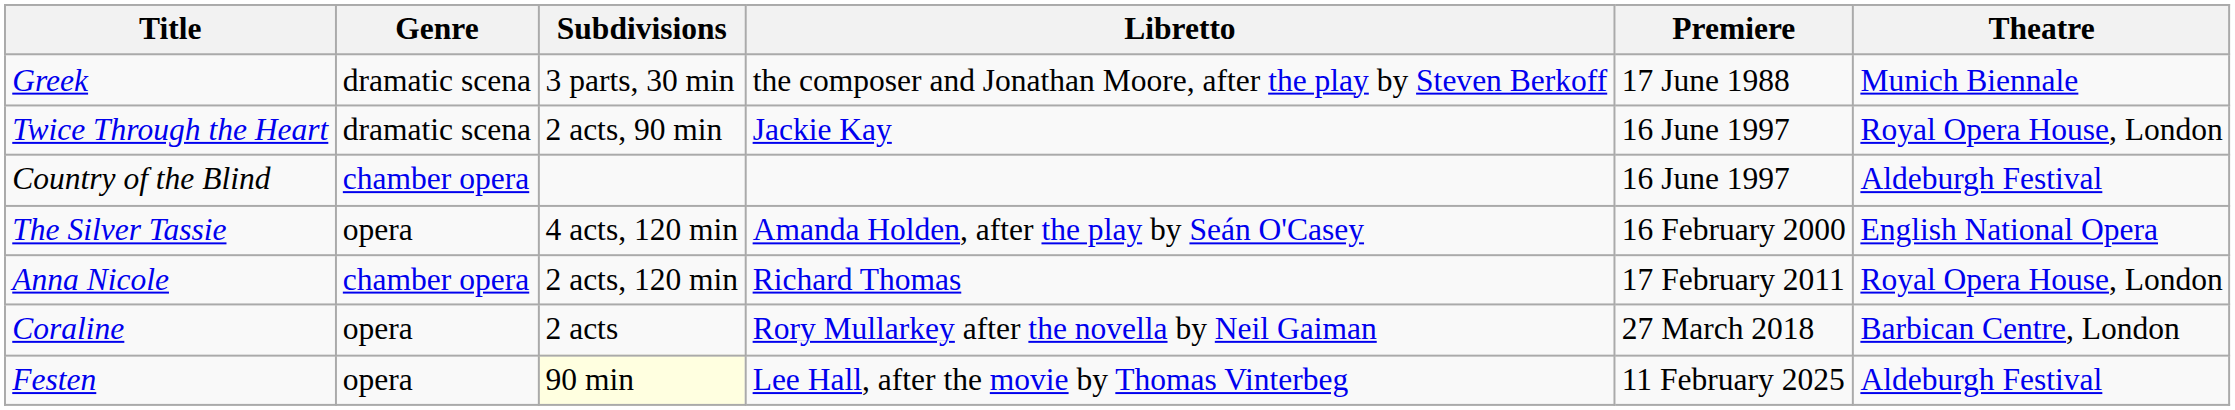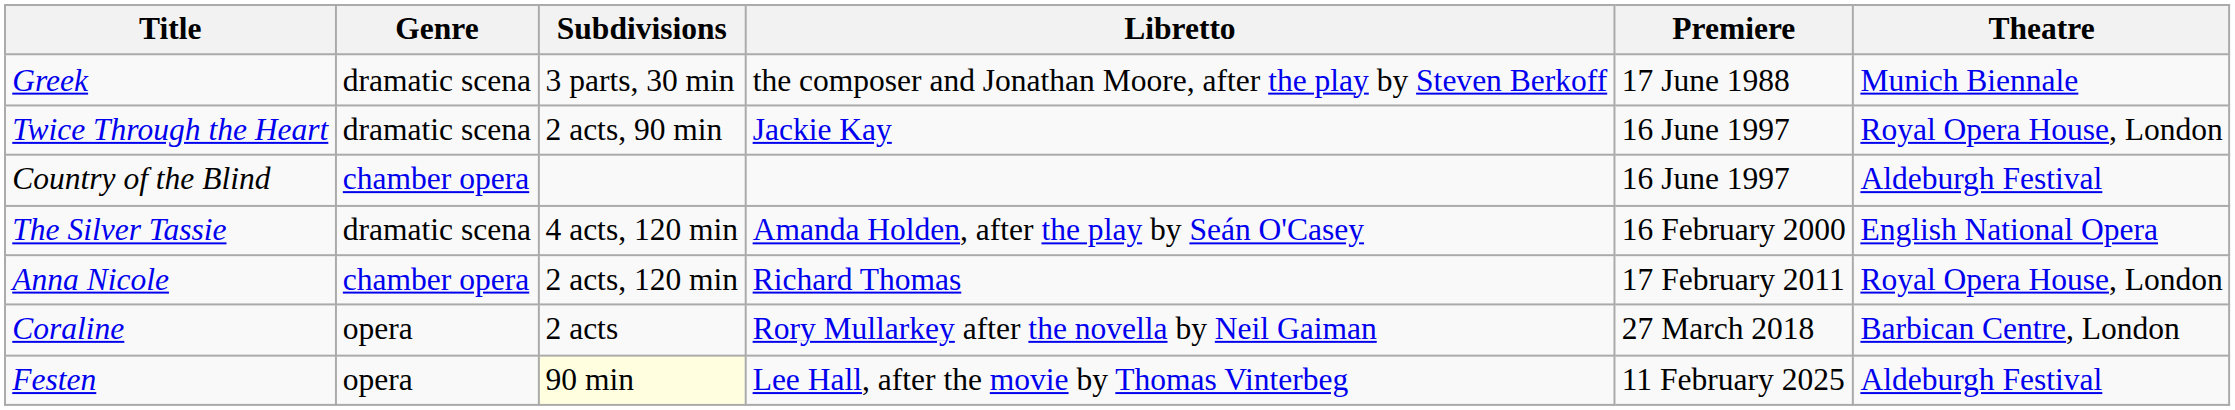 <table class="wikitable sortable">
 <tr>
 <th>Title</th>
 <th>Genre</th>
 <th>Subdivisions</th>
 <th>Libretto</th>
 <th>Premiere</th>
 <th>Theatre</th>
 </tr>
 <tr>
 <td><em><a href='#'>Greek</a></em></td>
 <td>dramatic scena</td>
 <td>3 parts, 30 min</td>
 <td>the composer and Jonathan Moore, after <a href='#'>the play</a> by <a href='#'>Steven Berkoff</a></td>
 <td>17 June 1988</td>
 <td><a href='#'>Munich Biennale</a></td>
 </tr>
 <tr>
 <td><em><a href='#'>Twice Through the Heart</a></em></td>
 <td>dramatic scena</td>
 <td>2 acts, 90 min</td>
 <td><a href='#'>Jackie Kay</a></td>
 <td>16 June 1997</td>
 <td><a href='#'>Royal Opera House</a>, London</td>
 </tr>
 <tr>
 <td><em>Country of the Blind</em></td>
 <td><a href='#'>chamber opera</a></td>
 <td></td>
 <td></td>
 <td>16 June 1997</td>
 <td><a href='#'>Aldeburgh Festival</a></td>
 </tr>
 <tr>
 <td><em><a href='#'>The Silver Tassie</a></em></td>
-<td>opera</td>
+<td>dramatic scena</td>
 <td>4 acts, 120 min</td>
 <td><a href='#'>Amanda Holden</a>, after <a href='#'>the play</a> by <a href='#'>Seán O'Casey</a></td>
 <td>16 February 2000</td>
 <td><a href='#'>English National Opera</a></td>
 </tr>
 <tr>
 <td><em><a href='#'>Anna Nicole</a></em></td>
 <td><a href='#'>chamber opera</a></td>
 <td>2 acts, 120 min</td>
 <td><a href='#'>Richard Thomas</a></td>
 <td>17 February 2011</td>
 <td><a href='#'>Royal Opera House</a>, London</td>
 </tr>
 <tr>
 <td><a href='#'><em>Coraline</em></a></td>
 <td>opera</td>
 <td>2 acts</td>
 <td><a href='#'>Rory Mullarkey</a> after <a href='#'>the novella</a> by <a href='#'>Neil Gaiman</a></td>
 <td>27 March 2018</td>
 <td><a href='#'>Barbican Centre</a>, London</td>
 </tr>
 <tr>
 <td><em><a href='#'>Festen</a></em></td>
 <td>opera</td>
 <td style="background: lightyellow;">90 min</td>
 <td><a href='#'>Lee Hall</a>, after the <a href='#'>movie</a> by <a href='#'>Thomas Vinterbeg</a></td>
 <td>11 February 2025</td>
 <td><a href='#'>Aldeburgh Festival</a></td>
 </tr>
 </table>
